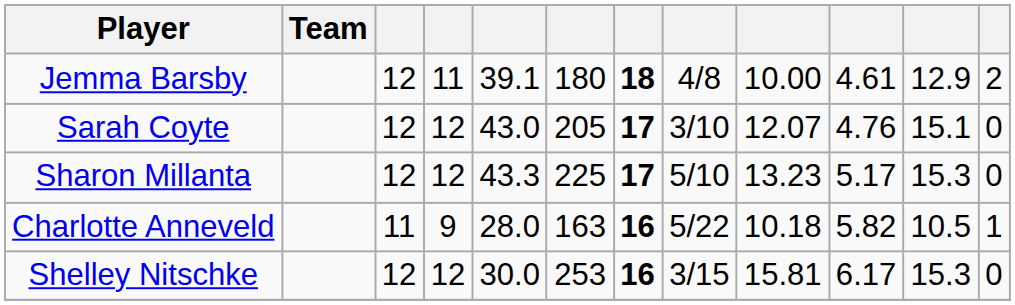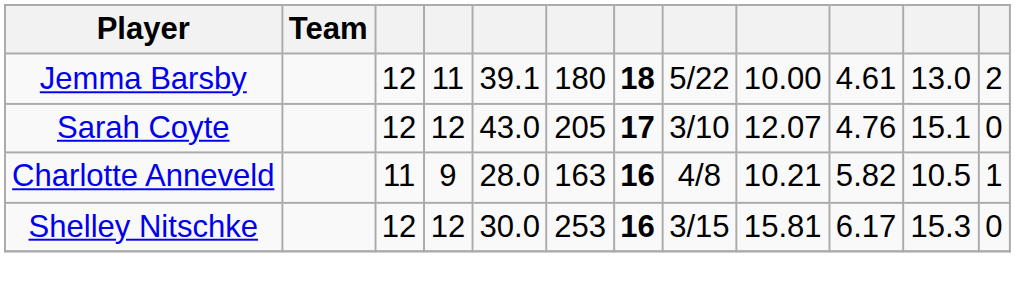 <table class="wikitable sortable" style="text-align:center">
 <tr>
 <th class="unsortable">Player</th>
 <th>Team</th>
 <th></th>
 <th></th>
 <th></th>
 <th></th>
 <th></th>
 <th></th>
 <th></th>
 <th></th>
 <th></th>
 <th></th>
 </tr>
 <tr>
 <td><a href='#'>Jemma Barsby</a></td>
 <td style="text-align:left;"></td>
 <td>12</td>
 <td>11</td>
 <td>39.1</td>
 <td>180</td>
 <td><strong>18</strong></td>
-<td>4/8</td>
+<td>5/22</td>
 <td>10.00</td>
 <td>4.61</td>
-<td>12.9</td>
+<td>13.0</td>
 <td>2</td>
 </tr>
 <tr>
 <td><a href='#'>Sarah Coyte</a></td>
 <td style="text-align:left;"></td>
 <td>12</td>
 <td>12</td>
 <td>43.0</td>
 <td>205</td>
 <td><strong>17</strong></td>
 <td>3/10</td>
 <td>12.07</td>
 <td>4.76</td>
 <td>15.1</td>
 <td>0</td>
 </tr>
 <tr>
-<td><a href='#'>Sharon Millanta</a></td>
-<td style="text-align:left;"></td>
-<td>12</td>
-<td>12</td>
-<td>43.3</td>
-<td>225</td>
-<td><strong>17</strong></td>
-<td>5/10</td>
-<td>13.23</td>
-<td>5.17</td>
-<td>15.3</td>
-<td>0</td>
-</tr>
-<tr>
 <td><a href='#'>Charlotte Anneveld</a></td>
 <td style="text-align:left;"></td>
 <td>11</td>
 <td>9</td>
 <td>28.0</td>
 <td>163</td>
 <td><strong>16</strong></td>
-<td>5/22</td>
-<td>10.18</td>
+<td>4/8</td>
+<td>10.21</td>
 <td>5.82</td>
 <td>10.5</td>
 <td>1</td>
 </tr>
 <tr>
 <td><a href='#'>Shelley Nitschke</a></td>
 <td style="text-align:left;"></td>
 <td>12</td>
 <td>12</td>
 <td>30.0</td>
 <td>253</td>
 <td><strong>16</strong></td>
 <td>3/15</td>
 <td>15.81</td>
 <td>6.17</td>
 <td>15.3</td>
 <td>0</td>
 </tr>
 <tr>
 </tr>
 </table>
